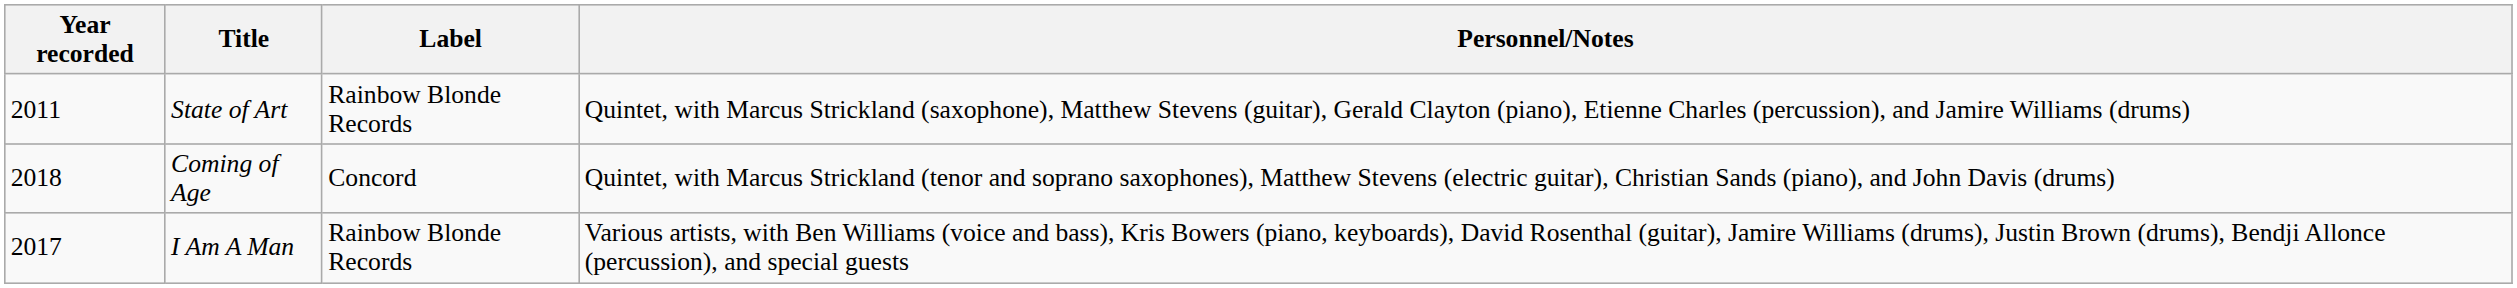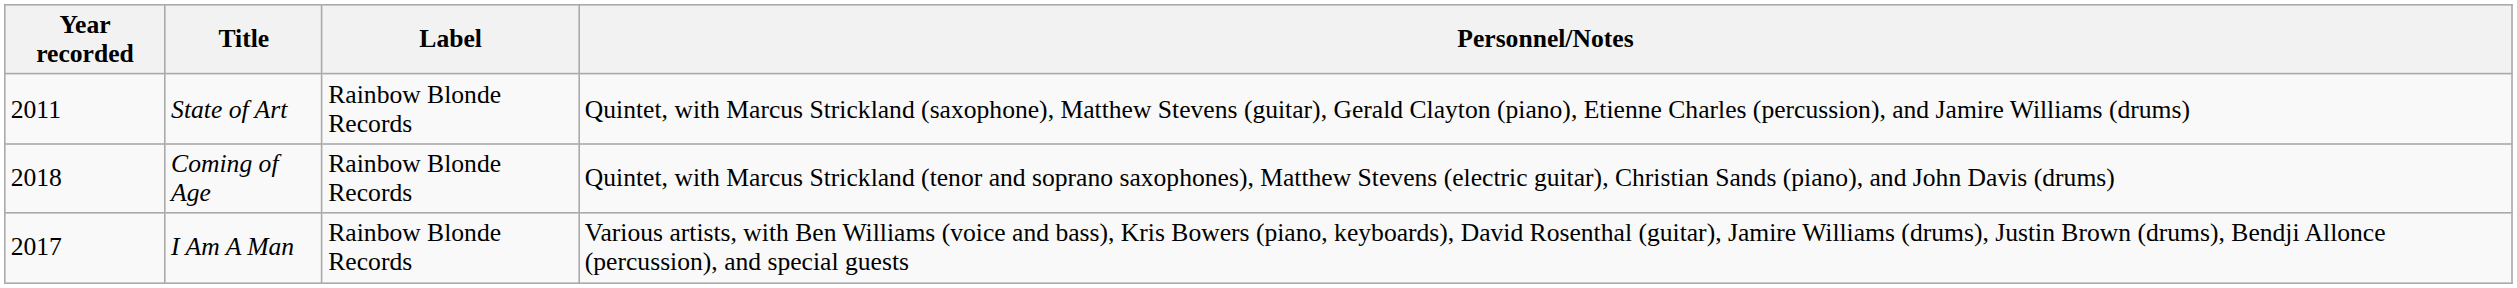 <table class="wikitable sortable">
 <tr>
 <th>Year recorded</th>
 <th>Title</th>
 <th>Label</th>
 <th>Personnel/Notes</th>
 </tr>
 <tr>
 <td>2011</td>
 <td><em>State of Art</em></td>
 <td>Rainbow Blonde Records</td>
 <td>Quintet, with Marcus Strickland (saxophone), Matthew Stevens (guitar), Gerald Clayton (piano), Etienne Charles (percussion), and Jamire Williams (drums)</td>
 </tr>
 <tr>
 <td>2018</td>
 <td><em>Coming of Age</em></td>
-<td>Concord</td>
+<td>Rainbow Blonde Records</td>
 <td>Quintet, with Marcus Strickland (tenor and soprano saxophones), Matthew Stevens (electric guitar), Christian Sands (piano), and John Davis (drums)</td>
 </tr>
 <tr>
 <td>2017</td>
 <td><em>I Am A Man</em></td>
 <td>Rainbow Blonde Records</td>
 <td>Various artists, with Ben Williams (voice and bass), Kris Bowers (piano, keyboards), David Rosenthal (guitar), Jamire Williams (drums), Justin Brown (drums), Bendji Allonce (percussion), and special guests</td>
 </tr>
 </table>
